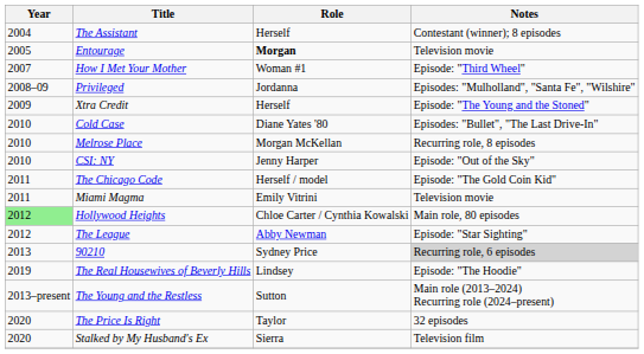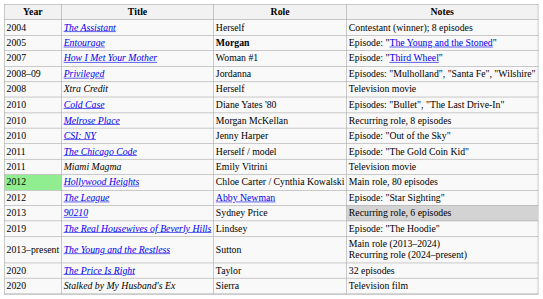 <table class="wikitable sortable">
 <tr>
 <th>Year</th>
 <th>Title</th>
 <th>Role</th>
 <th class="unsortable">Notes</th>
 </tr>
 <tr>
 <td>2004</td>
 <td><em><a href='#'>The Assistant</a></em></td>
 <td>Herself</td>
 <td>Contestant (winner); 8 episodes</td>
 </tr>
 <tr>
 <td>2005</td>
 <td><em><a href='#'>Entourage</a></em></td>
 <td><strong>Morgan</strong></td>
-<td>Television movie</td>
+<td>Episode: "<a href='#'>The Young and the Stoned</a>"</td>
 </tr>
 <tr>
 <td>2007</td>
 <td><em><a href='#'>How I Met Your Mother</a></em></td>
 <td>Woman #1</td>
 <td>Episode: "<a href='#'>Third Wheel</a>"</td>
 </tr>
 <tr>
 <td>2008–09</td>
 <td><em><a href='#'>Privileged</a></em></td>
 <td>Jordanna</td>
 <td>Episodes: "Mulholland", "Santa Fe", "Wilshire"</td>
 </tr>
 <tr>
-<td>2009</td>
+<td>2008</td>
 <td><em>Xtra Credit</em></td>
 <td>Herself</td>
-<td>Episode: "<a href='#'>The Young and the Stoned</a>"</td>
+<td>Television movie</td>
 </tr>
 <tr>
 <td>2010</td>
 <td><em><a href='#'>Cold Case</a></em></td>
 <td>Diane Yates '80</td>
 <td>Episodes: "Bullet",  "The Last Drive-In"</td>
 </tr>
 <tr>
 <td>2010</td>
 <td><em><a href='#'>Melrose Place</a></em></td>
 <td>Morgan McKellan</td>
 <td>Recurring role, 8 episodes</td>
 </tr>
 <tr>
 <td>2010</td>
 <td><em><a href='#'>CSI: NY</a></em></td>
 <td>Jenny Harper</td>
 <td>Episode: "Out of the Sky"</td>
 </tr>
 <tr>
 <td>2011</td>
 <td><em><a href='#'>The Chicago Code</a></em></td>
 <td>Herself / model</td>
 <td>Episode: "The Gold Coin Kid"</td>
 </tr>
 <tr>
 <td>2011</td>
 <td><em>Miami Magma</em></td>
 <td>Emily Vitrini</td>
 <td>Television movie</td>
 </tr>
 <tr>
 <td style="background: lightgreen;">2012</td>
 <td><em><a href='#'>Hollywood Heights</a></em></td>
 <td>Chloe Carter / Cynthia Kowalski</td>
 <td>Main role, 80 episodes</td>
 </tr>
 <tr>
 <td>2012</td>
 <td><em><a href='#'>The League</a></em></td>
 <td><a href='#'>Abby Newman</a></td>
 <td>Episode: "Star Sighting"</td>
 </tr>
 <tr>
 <td>2013</td>
 <td><em><a href='#'>90210</a></em></td>
 <td>Sydney Price</td>
 <td style="background: lightgrey;">Recurring role, 6 episodes</td>
 </tr>
 <tr>
 <td>2019</td>
 <td><em><a href='#'>The Real Housewives of Beverly Hills</a></em></td>
 <td>Lindsey</td>
 <td>Episode: "The Hoodie"</td>
 </tr>
 <tr>
 <td>2013–present</td>
 <td><em><a href='#'>The Young and the Restless</a></em></td>
 <td>Sutton</td>
 <td>Main role (2013–2024)<br>Recurring role (2024–present)</td>
 </tr>
 <tr>
 <td>2020</td>
 <td><em><a href='#'>The Price Is Right</a></em></td>
 <td>Taylor</td>
 <td>32 episodes</td>
 </tr>
 <tr>
 <td>2020</td>
 <td><em>Stalked by My Husband's Ex</em></td>
 <td>Sierra</td>
 <td>Television film</td>
 </tr>
 <tr>
 </tr>
 </table>
